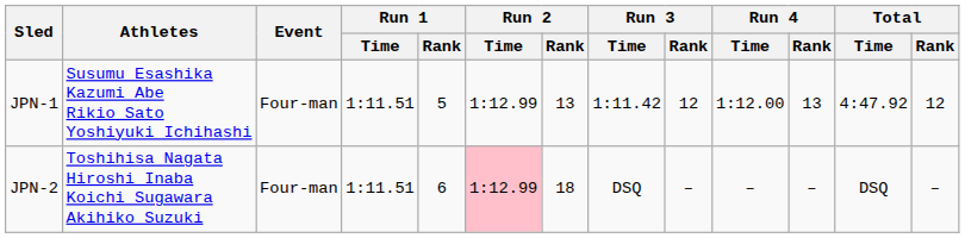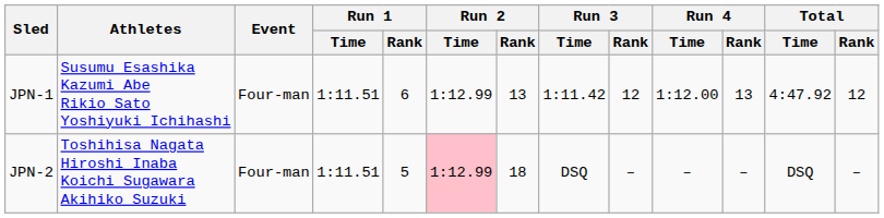 <table class="wikitable"  border="1" style="font-size:90%">
 <tr>
 <th rowspan="2">Sled</th>
 <th rowspan="2">Athletes</th>
 <th rowspan="2">Event</th>
 <th colspan="2">Run 1</th>
 <th colspan="2">Run 2</th>
 <th colspan="2">Run 3</th>
 <th colspan="2">Run 4</th>
 <th colspan="2">Total</th>
 </tr>
 <tr>
 <th>Time</th>
 <th>Rank</th>
 <th>Time</th>
 <th>Rank</th>
 <th>Time</th>
 <th>Rank</th>
 <th>Time</th>
 <th>Rank</th>
 <th>Time</th>
 <th>Rank</th>
 </tr>
 <tr>
 <td align="center">JPN-1</td>
 <td><a href='#'>Susumu Esashika</a><br><a href='#'>Kazumi Abe</a><br><a href='#'>Rikio Sato</a><br><a href='#'>Yoshiyuki Ichihashi</a></td>
 <td>Four-man</td>
 <td align="center">1:11.51</td>
-<td align="center">5</td>
+<td align="center">6</td>
 <td align="center">1:12.99</td>
 <td align="center">13</td>
 <td align="center">1:11.42</td>
 <td align="center">12</td>
 <td align="center">1:12.00</td>
 <td align="center">13</td>
 <td align="center">4:47.92</td>
 <td align="center">12</td>
 </tr>
 <tr>
 <td align="center">JPN-2</td>
 <td><a href='#'>Toshihisa Nagata</a><br><a href='#'>Hiroshi Inaba</a><br><a href='#'>Koichi Sugawara</a><br><a href='#'>Akihiko Suzuki</a></td>
 <td>Four-man</td>
 <td align="center">1:11.51</td>
-<td align="center">6</td>
+<td align="center">5</td>
 <td align="center" style="background: pink;">1:12.99</td>
 <td align="center">18</td>
 <td align="center">DSQ</td>
 <td align="center">–</td>
 <td align="center">–</td>
 <td align="center">–</td>
 <td align="center">DSQ</td>
 <td align="center">–</td>
 </tr>
 </table>
